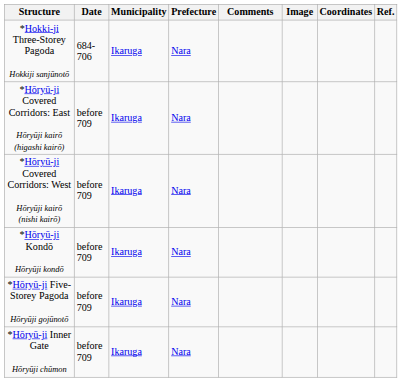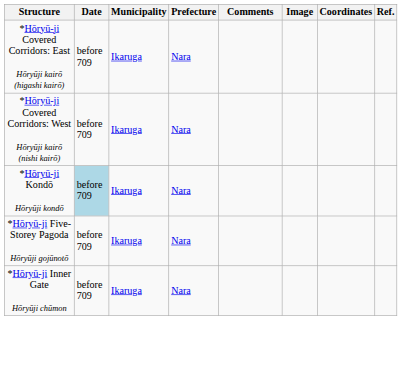 <table class="wikitable sortable"  style="width:100%;">
 <tr>
 <th width="25%" align="left">Structure</th>
 <th width="10%" align="left">Date</th>
 <th width="10%" align="left">Municipality</th>
 <th width="10%" align="left">Prefecture</th>
 <th width="20%" align="left" class="unsortable">Comments</th>
 <th width="10%" align="left" class="unsortable">Image</th>
 <th width="10%" align="left" class="unsortable">Coordinates</th>
 <th width="5%" align="left" class="unsortable">Ref.</th>
-</tr>
-<tr>
-<td align="center">*<a href='#'>Hokki-ji</a> Three-Storey Pagoda<br><br><small><em>Hokkiji sanjūnotō</em></small></td>
-<td>684-706</td>
-<td><a href='#'>Ikaruga</a></td>
-<td><a href='#'>Nara</a></td>
-<td></td>
-<td></td>
-<td></td>
-<td></td>
 </tr>
 <tr>
 <td align="center">*<a href='#'>Hōryū-ji</a> Covered Corridors: East<br><br><small><em>Hōryūji kairō (higashi kairō)</em></small></td>
 <td>before 709</td>
 <td><a href='#'>Ikaruga</a></td>
 <td><a href='#'>Nara</a></td>
 <td></td>
 <td></td>
 <td></td>
 <td></td>
 </tr>
 <tr>
 <td align="center">*<a href='#'>Hōryū-ji</a> Covered Corridors: West<br><br><small><em>Hōryūji kairō (nishi kairō)</em></small></td>
 <td>before 709</td>
 <td><a href='#'>Ikaruga</a></td>
 <td><a href='#'>Nara</a></td>
 <td></td>
 <td></td>
 <td></td>
 <td></td>
 </tr>
 <tr>
 <td align="center">*<a href='#'>Hōryū-ji</a> Kondō<br><br><small><em>Hōryūji kondō</em></small></td>
-<td>before 709</td>
+<td style="background: lightblue;">before 709</td>
 <td><a href='#'>Ikaruga</a></td>
 <td><a href='#'>Nara</a></td>
 <td></td>
 <td></td>
 <td></td>
 <td></td>
 </tr>
 <tr>
 <td align="center">*<a href='#'>Hōryū-ji</a> Five-Storey Pagoda<br><br><small><em>Hōryūji gojūnotō</em></small></td>
 <td>before 709</td>
 <td><a href='#'>Ikaruga</a></td>
 <td><a href='#'>Nara</a></td>
 <td></td>
 <td></td>
 <td></td>
 <td></td>
 </tr>
 <tr>
 <td align="center">*<a href='#'>Hōryū-ji</a> Inner Gate<br><br><small><em>Hōryūji chūmon</em></small></td>
 <td>before 709</td>
 <td><a href='#'>Ikaruga</a></td>
 <td><a href='#'>Nara</a></td>
 <td></td>
 <td></td>
 <td></td>
 <td></td>
 </tr>
 </table>
